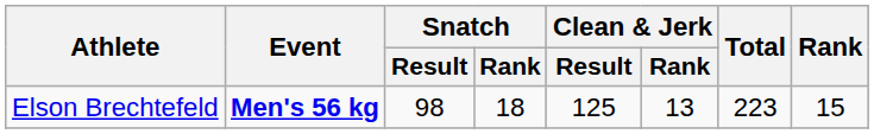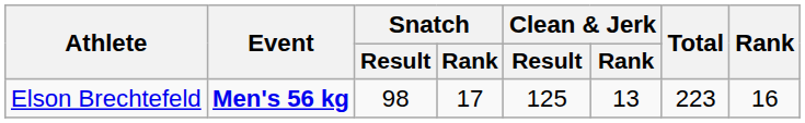 <table class="wikitable" style="font-size:90%">
 <tr>
 <th rowspan="2">Athlete</th>
 <th rowspan="2">Event</th>
 <th colspan="2">Snatch</th>
 <th colspan="2">Clean & Jerk</th>
 <th rowspan="2">Total</th>
 <th rowspan="2">Rank</th>
 </tr>
 <tr style="font-size:95%">
 <th>Result</th>
 <th>Rank</th>
 <th>Result</th>
 <th>Rank</th>
 </tr>
 <tr align=center>
 <td align=left><a href='#'>Elson Brechtefeld</a></td>
 <td align=left><strong><a href='#'>Men's 56 kg</a></strong></td>
 <td>98</td>
-<td>18</td>
+<td>17</td>
 <td>125</td>
 <td>13</td>
 <td>223</td>
-<td>15</td>
+<td>16</td>
 </tr>
 </table>
